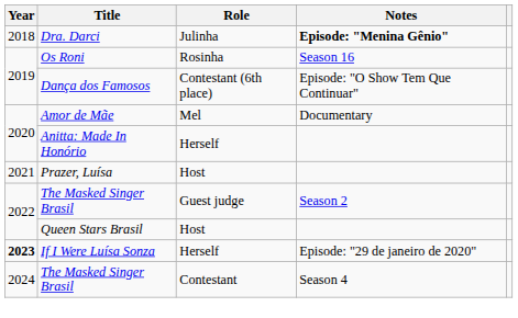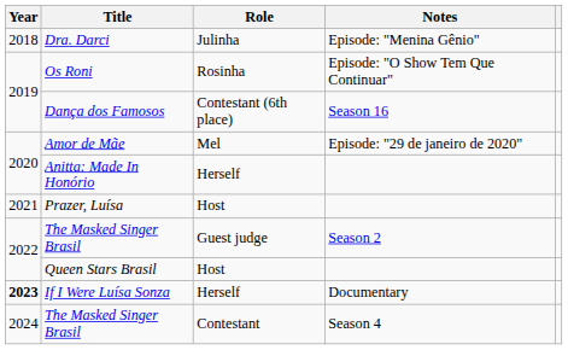 <table class="wikitable sortable">
 <tr>
 <th>Year</th>
 <th>Title</th>
 <th>Role</th>
 <th class="unsortable">Notes</th>
 <th class="unsortable"></th>
 </tr>
 <tr>
 <td>2018</td>
 <td><em><a href='#'>Dra. Darci</a></em></td>
 <td>Julinha</td>
-<td><strong>Episode: "Menina Gênio"</strong></td>
+<td>Episode: "Menina Gênio"</td>
 <td></td>
 </tr>
 <tr>
 <td rowspan="2">2019</td>
 <td><em><a href='#'>Os Roni</a></em></td>
 <td>Rosinha</td>
-<td><a href='#'>Season 16</a></td>
+<td>Episode: "O Show Tem Que Continuar"</td>
 <td></td>
 </tr>
 <tr>
 <td><em><a href='#'>Dança dos Famosos</a></em></td>
 <td>Contestant (6th place)</td>
-<td>Episode: "O Show Tem Que Continuar"</td>
+<td><a href='#'>Season 16</a></td>
 <td></td>
 </tr>
 <tr>
 <td rowspan="2">2020</td>
 <td><em><a href='#'>Amor de Mãe</a></em></td>
 <td>Mel</td>
-<td>Documentary</td>
+<td>Episode: "29 de janeiro de 2020"</td>
 <td></td>
 </tr>
 <tr>
 <td><em><a href='#'>Anitta: Made In Honório</a></em></td>
 <td>Herself</td>
 <td></td>
 <td></td>
 </tr>
 <tr>
 <td>2021</td>
 <td><em>Prazer, Luísa</em></td>
 <td>Host</td>
 <td></td>
 <td></td>
 </tr>
 <tr>
 <td rowspan="2">2022</td>
 <td><em><a href='#'>The Masked Singer Brasil</a></em></td>
 <td>Guest judge</td>
 <td><a href='#'>Season 2</a></td>
 <td></td>
 </tr>
 <tr>
 <td><em>Queen Stars Brasil</em></td>
 <td>Host</td>
 <td></td>
 <td></td>
 </tr>
 <tr>
 <td><strong>2023</strong></td>
 <td><em><a href='#'>If I Were Luísa Sonza</a></em></td>
 <td>Herself</td>
-<td>Episode: "29 de janeiro de 2020"</td>
+<td>Documentary</td>
 <td></td>
 </tr>
 <tr>
 <td>2024</td>
 <td><em><a href='#'>The Masked Singer Brasil</a></em></td>
 <td>Contestant</td>
 <td>Season 4</td>
 <td></td>
 </tr>
 </table>
